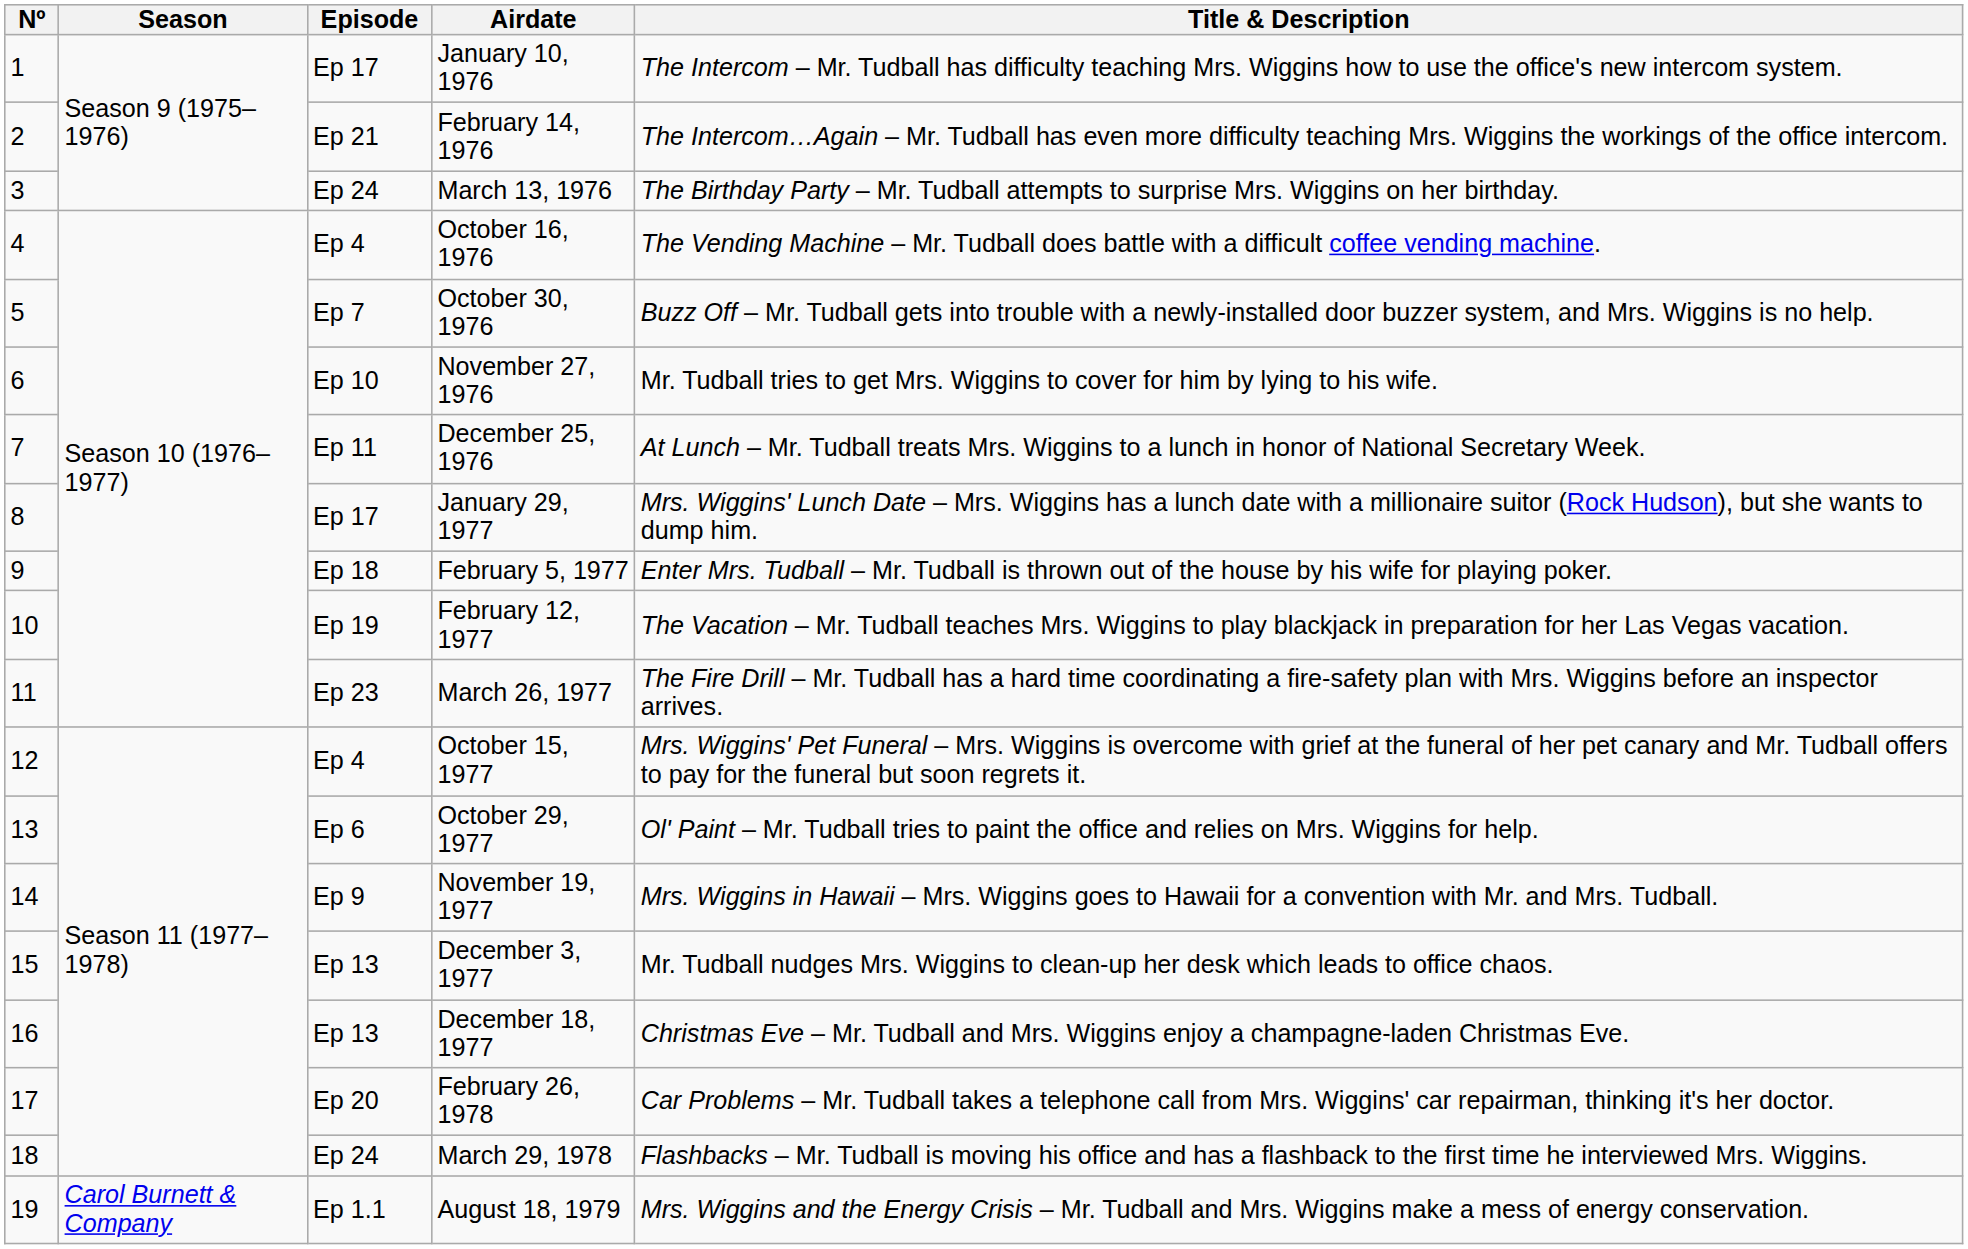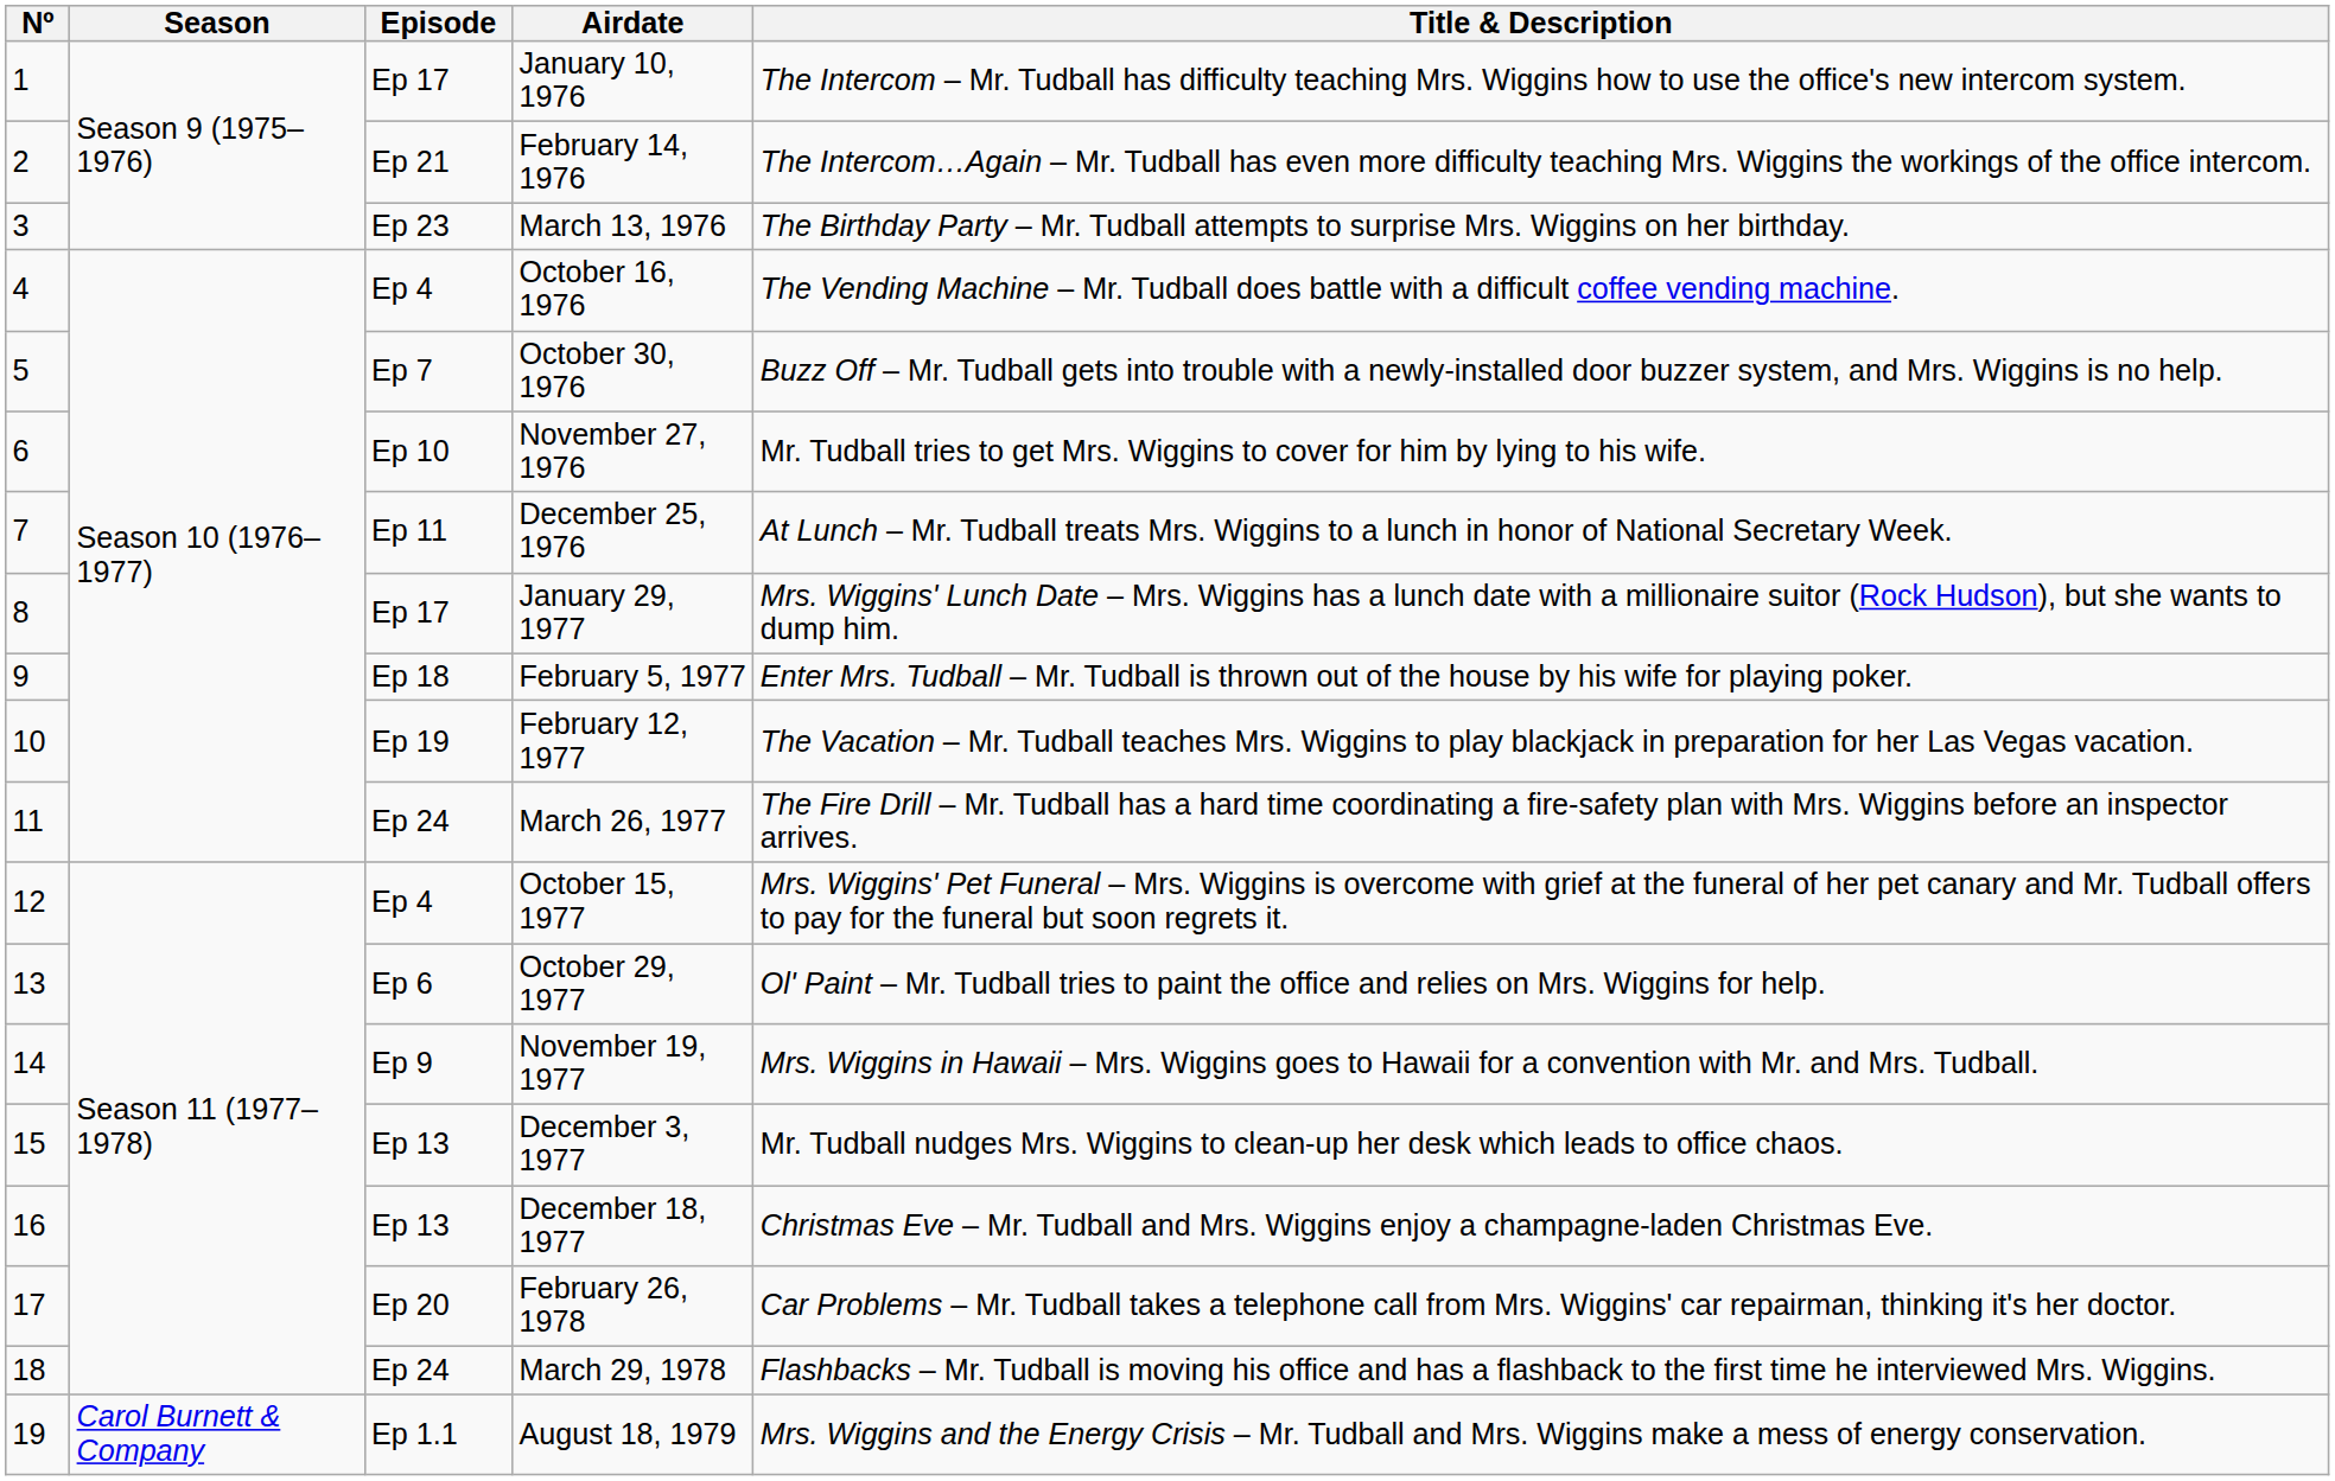 <table class="wikitable" style="text-align:left">
 <tr>
 <th style="padding:0 8px;">Nº</th>
 <th style="padding:0 8px;">Season</th>
 <th style="padding:0 8px;">Episode</th>
 <th style="padding:0 8px;">Airdate</th>
 <th style="padding:0 8px;">Title & Description</th>
 </tr>
 <tr>
 <td>1</td>
 <td rowspan=3>Season 9 (1975–1976)</td>
 <td>Ep 17</td>
 <td>January 10, 1976</td>
 <td><em>The Intercom</em> – Mr. Tudball has difficulty teaching Mrs. Wiggins how to use the office's new intercom system.</td>
 </tr>
 <tr>
 <td>2</td>
 <td>Ep 21</td>
 <td>February 14, 1976</td>
 <td><em>The Intercom…Again</em> – Mr. Tudball has even more difficulty teaching Mrs. Wiggins the workings of the office intercom.</td>
 </tr>
 <tr>
 <td>3</td>
-<td>Ep 24</td>
+<td>Ep 23</td>
 <td>March 13, 1976</td>
 <td><em>The Birthday Party</em> – Mr. Tudball attempts to surprise Mrs. Wiggins on her birthday.</td>
 </tr>
 <tr>
 <td>4</td>
 <td rowspan=8>Season 10 (1976–1977)</td>
 <td>Ep 4</td>
 <td>October 16, 1976</td>
 <td><em>The Vending Machine</em> – Mr. Tudball does battle with a difficult <a href='#'>coffee vending machine</a>.</td>
 </tr>
 <tr>
 <td>5</td>
 <td>Ep 7</td>
 <td>October 30, 1976</td>
 <td><em>Buzz Off</em> – Mr. Tudball gets into trouble with a newly-installed door buzzer system, and Mrs. Wiggins is no help.</td>
 </tr>
 <tr>
 <td>6</td>
 <td>Ep 10</td>
 <td>November 27, 1976</td>
 <td>Mr. Tudball tries to get Mrs. Wiggins to cover for him by lying to his wife.</td>
 </tr>
 <tr>
 <td>7</td>
 <td>Ep 11</td>
 <td>December 25, 1976</td>
 <td><em>At Lunch</em> – Mr. Tudball treats Mrs. Wiggins to a lunch in honor of National Secretary Week.</td>
 </tr>
 <tr>
 <td>8</td>
 <td>Ep 17</td>
 <td>January 29, 1977</td>
 <td><em>Mrs. Wiggins' Lunch Date</em> – Mrs. Wiggins has a lunch date with a millionaire suitor (<a href='#'>Rock Hudson</a>), but she wants to dump him.</td>
 </tr>
 <tr>
 <td>9</td>
 <td>Ep 18</td>
 <td>February 5, 1977</td>
 <td><em>Enter Mrs. Tudball</em> – Mr. Tudball is thrown out of the house by his wife for playing poker.</td>
 </tr>
 <tr>
 <td>10</td>
 <td>Ep 19</td>
 <td>February 12, 1977</td>
 <td><em>The Vacation</em> – Mr. Tudball teaches Mrs. Wiggins to play blackjack in preparation for her Las Vegas vacation.</td>
 </tr>
 <tr>
 <td>11</td>
-<td>Ep 23</td>
+<td>Ep 24</td>
 <td>March 26, 1977</td>
 <td><em>The Fire Drill</em> – Mr. Tudball has a hard time coordinating a fire-safety plan with Mrs. Wiggins before an inspector arrives.</td>
 </tr>
 <tr>
 <td>12</td>
 <td rowspan=7>Season 11 (1977–1978)</td>
 <td>Ep 4</td>
 <td>October 15, 1977</td>
 <td><em>Mrs. Wiggins' Pet Funeral</em> – Mrs. Wiggins is overcome with grief at the funeral of her pet canary and Mr. Tudball offers to pay for the funeral but soon regrets it.</td>
 </tr>
 <tr>
 <td>13</td>
 <td>Ep 6</td>
 <td>October 29, 1977</td>
 <td><em>Ol' Paint</em> – Mr. Tudball tries to paint the office and relies on Mrs. Wiggins for help.</td>
 </tr>
 <tr>
 <td>14</td>
 <td>Ep 9</td>
 <td>November 19, 1977</td>
 <td><em>Mrs. Wiggins in Hawaii</em> – Mrs. Wiggins goes to Hawaii for a convention with Mr. and Mrs. Tudball.</td>
 </tr>
 <tr>
 <td>15</td>
 <td>Ep 13</td>
 <td>December 3, 1977</td>
 <td>Mr. Tudball nudges Mrs. Wiggins to clean-up her desk which leads to office chaos.</td>
 </tr>
 <tr>
 <td>16</td>
 <td>Ep 13</td>
 <td>December 18, 1977</td>
 <td><em>Christmas Eve</em> – Mr. Tudball and Mrs. Wiggins enjoy a champagne-laden Christmas Eve.</td>
 </tr>
 <tr>
 <td>17</td>
 <td>Ep 20</td>
 <td>February 26, 1978</td>
 <td><em>Car Problems</em> – Mr. Tudball takes a telephone call from Mrs. Wiggins' car repairman, thinking it's her doctor.</td>
 </tr>
 <tr>
 <td>18</td>
 <td>Ep 24</td>
 <td>March 29, 1978</td>
 <td><em>Flashbacks</em> – Mr. Tudball is moving his office and has a flashback to the first time he interviewed Mrs. Wiggins.</td>
 </tr>
 <tr>
 <td>19</td>
 <td><em><a href='#'>Carol Burnett & Company</a></em></td>
 <td>Ep 1.1</td>
 <td>August 18, 1979</td>
 <td><em>Mrs. Wiggins and the Energy Crisis</em> – Mr. Tudball and Mrs. Wiggins make a mess of energy conservation.</td>
 </tr>
 </table>
